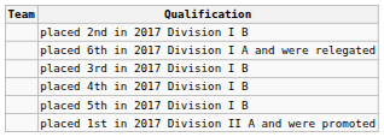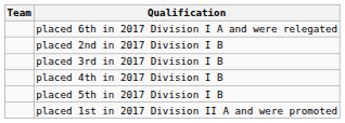 <table class="wikitable">
 <tr>
 <th>Team</th>
 <th>Qualification</th>
 </tr>
 <tr>
 <td></td>
-<td>placed 2nd in 2017 Division I B</td>
+<td>placed 6th in 2017 Division I A and were relegated</td>
 </tr>
 <tr>
 <td></td>
-<td>placed 6th in 2017 Division I A and were relegated</td>
+<td>placed 2nd in 2017 Division I B</td>
 </tr>
 <tr>
 <td></td>
 <td>placed 3rd in 2017 Division I B</td>
 </tr>
 <tr>
 <td></td>
 <td>placed 4th in 2017 Division I B</td>
 </tr>
 <tr>
 <td></td>
 <td>placed 5th in 2017 Division I B</td>
 </tr>
 <tr>
 <td></td>
 <td>placed 1st in 2017 Division II A and were promoted</td>
 </tr>
 </table>
